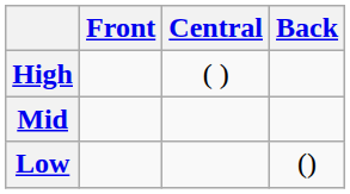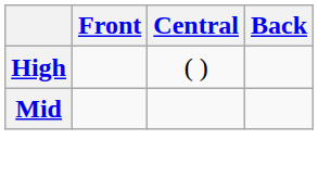 <table class="wikitable" style="text-align:center">
 <tr>
 <th></th>
 <th><a href='#'>Front</a></th>
 <th><a href='#'>Central</a></th>
 <th><a href='#'>Back</a></th>
 </tr>
 <tr>
 <th><a href='#'>High</a></th>
 <td> </td>
 <td>( )</td>
 <td></td>
 </tr>
 <tr>
 <th><a href='#'>Mid</a></th>
 <td></td>
 <td> </td>
 <td></td>
 </tr>
-<tr>
-<th><a href='#'>Low</a></th>
-<td></td>
-<td> </td>
-<td>()</td>
-</tr>
 </table>
